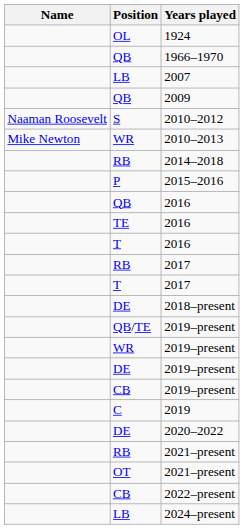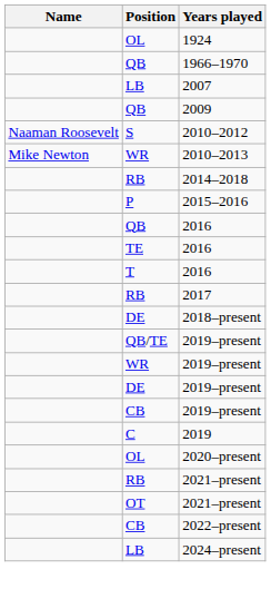 <table class="wikitable">
 <tr>
 <th>Name</th>
 <th>Position</th>
 <th>Years played</th>
 </tr>
 <tr>
 <td></td>
 <td><a href='#'>OL</a></td>
 <td>1924</td>
 </tr>
 <tr>
 <td></td>
 <td><a href='#'>QB</a></td>
 <td>1966–1970</td>
 </tr>
 <tr>
 <td></td>
 <td><a href='#'>LB</a></td>
 <td>2007</td>
 </tr>
 <tr>
 <td></td>
 <td><a href='#'>QB</a></td>
 <td>2009</td>
 </tr>
 <tr>
 <td><a href='#'>Naaman Roosevelt</a></td>
 <td><a href='#'>S</a></td>
 <td>2010–2012</td>
 </tr>
 <tr>
 <td><a href='#'>Mike Newton</a></td>
 <td><a href='#'>WR</a></td>
 <td>2010–2013</td>
 </tr>
 <tr>
 <td></td>
 <td><a href='#'>RB</a></td>
 <td>2014–2018</td>
 </tr>
 <tr>
 <td></td>
 <td><a href='#'>P</a></td>
 <td>2015–2016</td>
 </tr>
 <tr>
 <td></td>
 <td><a href='#'>QB</a></td>
 <td>2016</td>
 </tr>
 <tr>
 <td></td>
 <td><a href='#'>TE</a></td>
 <td>2016</td>
 </tr>
 <tr>
 <td></td>
 <td><a href='#'>T</a></td>
 <td>2016</td>
 </tr>
 <tr>
 <td></td>
 <td><a href='#'>RB</a></td>
 <td>2017</td>
 </tr>
 <tr>
 <td></td>
-<td><a href='#'>T</a></td>
-<td>2017</td>
-</tr>
-<tr>
-<td></td>
 <td><a href='#'>DE</a></td>
 <td>2018–present</td>
 </tr>
 <tr>
 <td></td>
 <td><a href='#'>QB</a>/<a href='#'>TE</a></td>
 <td>2019–present</td>
 </tr>
 <tr>
 <td></td>
 <td><a href='#'>WR</a></td>
 <td>2019–present</td>
 </tr>
 <tr>
 <td></td>
 <td><a href='#'>DE</a></td>
 <td>2019–present</td>
 </tr>
 <tr>
 <td></td>
 <td><a href='#'>CB</a></td>
 <td>2019–present</td>
 </tr>
 <tr>
 <td></td>
 <td><a href='#'>C</a></td>
 <td>2019</td>
 </tr>
 <tr>
 <td></td>
-<td><a href='#'>DE</a></td>
-<td>2020–2022</td>
+<td><a href='#'>OL</a></td>
+<td>2020–present</td>
 </tr>
 <tr>
 <td></td>
 <td><a href='#'>RB</a></td>
 <td>2021–present</td>
 </tr>
 <tr>
 <td></td>
 <td><a href='#'>OT</a></td>
 <td>2021–present</td>
 </tr>
 <tr>
 <td></td>
 <td><a href='#'>CB</a></td>
 <td>2022–present</td>
 </tr>
 <tr>
 <td></td>
 <td><a href='#'>LB</a></td>
 <td>2024–present</td>
 </tr>
 </table>
